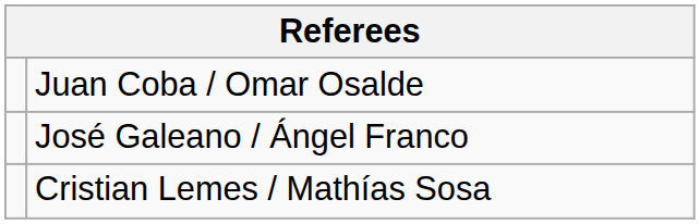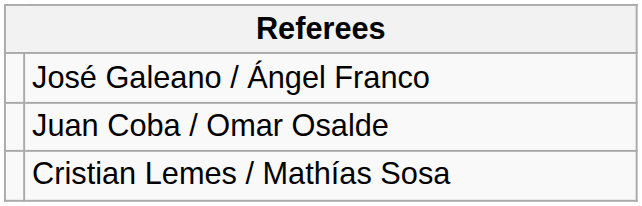 <table class="wikitable" style="width:330px;">
 <tr>
 <th colspan=2>Referees</th>
+</tr>
+<tr>
+<td align=left></td>
+<td>José Galeano / Ángel Franco</td>
 </tr>
 <tr>
 <td align=left></td>
 <td>Juan Coba / Omar Osalde</td>
 </tr>
 <tr>
 <td align=left></td>
-<td>José Galeano / Ángel Franco</td>
-</tr>
-<tr>
-<td align=left></td>
 <td>Cristian Lemes / Mathías Sosa</td>
 </tr>
 </table>
